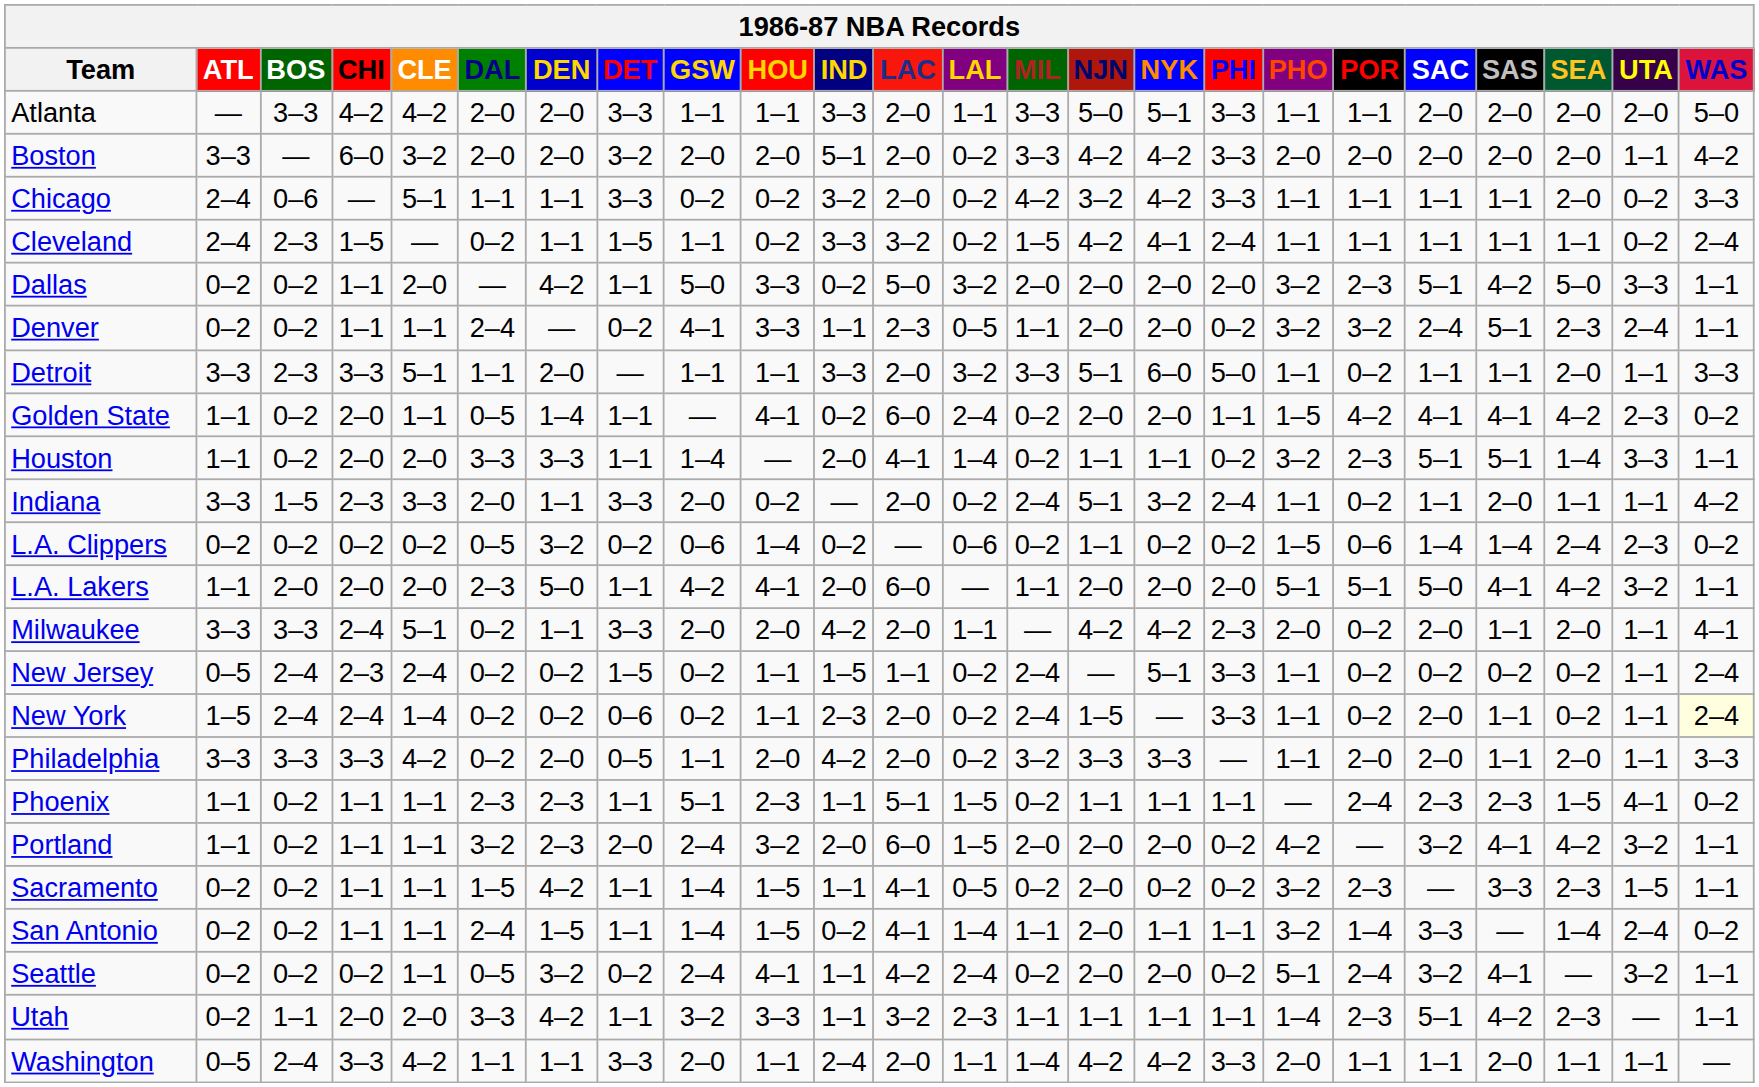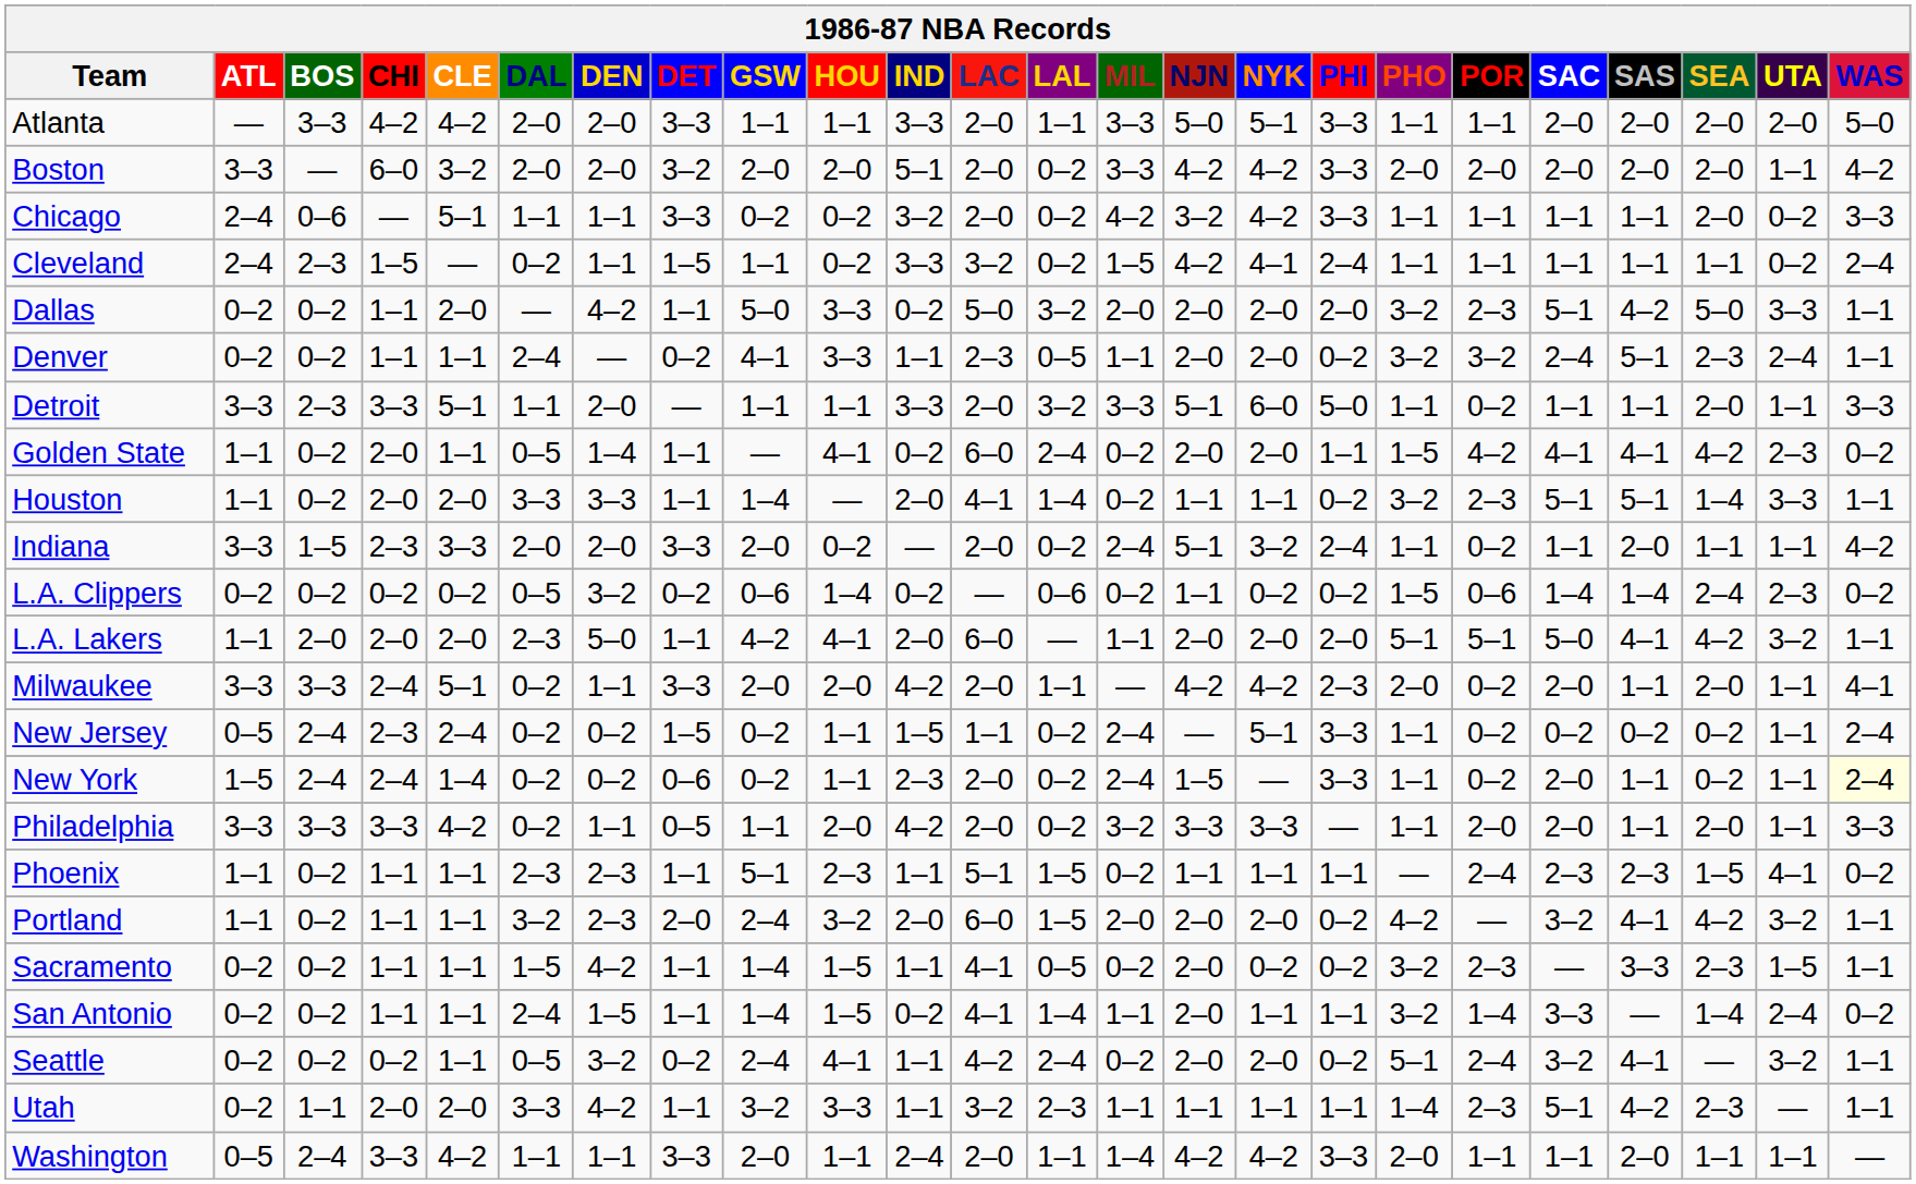 <table class="wikitable" style="font-size:95%; text-align:center;">
 <tr>
 <th colspan=24>1986-87 NBA Records</th>
 </tr>
 <tr>
 <th width=100>Team</th>
 <th style="background:#FF0000;color:#FFFFFF;width=35">ATL</th>
 <th style="background:#006400;color:#FFFFFF;width=35">BOS</th>
 <th style="background:#FF0000;color:#000000;width=35">CHI</th>
 <th style="background:#FF8C00;color:#FFFFFF;width=35">CLE</th>
 <th style="background:#008000;color:#00008B;width=35">DAL</th>
 <th style="background:#0000CD;color:#FFD700;width=35">DEN</th>
 <th style="background:#0000FF;color:#FF0000;width=35">DET</th>
 <th style="background:#0000FF;color:#FFD700;width=35">GSW</th>
 <th style="background:#FF0000;color:#FFD700;width=35">HOU</th>
 <th style="background:#000080;color:#FFD700;width=35">IND</th>
 <th style="background:#F9160D;color:#1A2E8B;width=35">LAC</th>
 <th style="background:#800080;color:#FFD700;width=35">LAL</th>
 <th style="background:#006400;color:#B22222;width=35">MIL</th>
 <th style="background:#B0170C;color:#00056D;width=35">NJN</th>
 <th style="background:#0000FF;color:#FF8C00;width=35">NYK</th>
 <th style="background:#FF0000;color:#0000FF;width=35">PHI</th>
 <th style="background:#800080;color:#FF4500;width=35">PHO</th>
 <th style="background:#000000;color:#FF0000;width=35">POR</th>
 <th style="background:#0000FF;color:#FFFFFF;width=35">SAC</th>
 <th style="background:#000000;color:#C0C0C0;width=35">SAS</th>
 <th style="background:#005831;color:#FFC322;width=35">SEA</th>
 <th style="background:#36004A;color:#FFFF00;width=35">UTA</th>
 <th style="background:#DC143C;color:#0000CD;width=35">WAS</th>
 </tr>
 <tr>
 <td style="text-align:left;">Atlanta</td>
 <td>—</td>
 <td>3–3</td>
 <td>4–2</td>
 <td>4–2</td>
 <td>2–0</td>
 <td>2–0</td>
 <td>3–3</td>
 <td>1–1</td>
 <td>1–1</td>
 <td>3–3</td>
 <td>2–0</td>
 <td>1–1</td>
 <td>3–3</td>
 <td>5–0</td>
 <td>5–1</td>
 <td>3–3</td>
 <td>1–1</td>
 <td>1–1</td>
 <td>2–0</td>
 <td>2–0</td>
 <td>2–0</td>
 <td>2–0</td>
 <td>5–0</td>
 </tr>
 <tr>
 <td style="text-align:left;"><a href='#'>Boston</a></td>
 <td>3–3</td>
 <td>—</td>
 <td>6–0</td>
 <td>3–2</td>
 <td>2–0</td>
 <td>2–0</td>
 <td>3–2</td>
 <td>2–0</td>
 <td>2–0</td>
 <td>5–1</td>
 <td>2–0</td>
 <td>0–2</td>
 <td>3–3</td>
 <td>4–2</td>
 <td>4–2</td>
 <td>3–3</td>
 <td>2–0</td>
 <td>2–0</td>
 <td>2–0</td>
 <td>2–0</td>
 <td>2–0</td>
 <td>1–1</td>
 <td>4–2</td>
 </tr>
 <tr>
 <td style="text-align:left;"><a href='#'>Chicago</a></td>
 <td>2–4</td>
 <td>0–6</td>
 <td>—</td>
 <td>5–1</td>
 <td>1–1</td>
 <td>1–1</td>
 <td>3–3</td>
 <td>0–2</td>
 <td>0–2</td>
 <td>3–2</td>
 <td>2–0</td>
 <td>0–2</td>
 <td>4–2</td>
 <td>3–2</td>
 <td>4–2</td>
 <td>3–3</td>
 <td>1–1</td>
 <td>1–1</td>
 <td>1–1</td>
 <td>1–1</td>
 <td>2–0</td>
 <td>0–2</td>
 <td>3–3</td>
 </tr>
 <tr>
 <td style="text-align:left;"><a href='#'>Cleveland</a></td>
 <td>2–4</td>
 <td>2–3</td>
 <td>1–5</td>
 <td>—</td>
 <td>0–2</td>
 <td>1–1</td>
 <td>1–5</td>
 <td>1–1</td>
 <td>0–2</td>
 <td>3–3</td>
 <td>3–2</td>
 <td>0–2</td>
 <td>1–5</td>
 <td>4–2</td>
 <td>4–1</td>
 <td>2–4</td>
 <td>1–1</td>
 <td>1–1</td>
 <td>1–1</td>
 <td>1–1</td>
 <td>1–1</td>
 <td>0–2</td>
 <td>2–4</td>
 </tr>
 <tr>
 <td style="text-align:left;"><a href='#'>Dallas</a></td>
 <td>0–2</td>
 <td>0–2</td>
 <td>1–1</td>
 <td>2–0</td>
 <td>—</td>
 <td>4–2</td>
 <td>1–1</td>
 <td>5–0</td>
 <td>3–3</td>
 <td>0–2</td>
 <td>5–0</td>
 <td>3–2</td>
 <td>2–0</td>
 <td>2–0</td>
 <td>2–0</td>
 <td>2–0</td>
 <td>3–2</td>
 <td>2–3</td>
 <td>5–1</td>
 <td>4–2</td>
 <td>5–0</td>
 <td>3–3</td>
 <td>1–1</td>
 </tr>
 <tr>
 <td style="text-align:left;"><a href='#'>Denver</a></td>
 <td>0–2</td>
 <td>0–2</td>
 <td>1–1</td>
 <td>1–1</td>
 <td>2–4</td>
 <td>—</td>
 <td>0–2</td>
 <td>4–1</td>
 <td>3–3</td>
 <td>1–1</td>
 <td>2–3</td>
 <td>0–5</td>
 <td>1–1</td>
 <td>2–0</td>
 <td>2–0</td>
 <td>0–2</td>
 <td>3–2</td>
 <td>3–2</td>
 <td>2–4</td>
 <td>5–1</td>
 <td>2–3</td>
 <td>2–4</td>
 <td>1–1</td>
 </tr>
 <tr>
 <td style="text-align:left;"><a href='#'>Detroit</a></td>
 <td>3–3</td>
 <td>2–3</td>
 <td>3–3</td>
 <td>5–1</td>
 <td>1–1</td>
 <td>2–0</td>
 <td>—</td>
 <td>1–1</td>
 <td>1–1</td>
 <td>3–3</td>
 <td>2–0</td>
 <td>3–2</td>
 <td>3–3</td>
 <td>5–1</td>
 <td>6–0</td>
 <td>5–0</td>
 <td>1–1</td>
 <td>0–2</td>
 <td>1–1</td>
 <td>1–1</td>
 <td>2–0</td>
 <td>1–1</td>
 <td>3–3</td>
 </tr>
 <tr>
 <td style="text-align:left;"><a href='#'>Golden State</a></td>
 <td>1–1</td>
 <td>0–2</td>
 <td>2–0</td>
 <td>1–1</td>
 <td>0–5</td>
 <td>1–4</td>
 <td>1–1</td>
 <td>—</td>
 <td>4–1</td>
 <td>0–2</td>
 <td>6–0</td>
 <td>2–4</td>
 <td>0–2</td>
 <td>2–0</td>
 <td>2–0</td>
 <td>1–1</td>
 <td>1–5</td>
 <td>4–2</td>
 <td>4–1</td>
 <td>4–1</td>
 <td>4–2</td>
 <td>2–3</td>
 <td>0–2</td>
 </tr>
 <tr>
 <td style="text-align:left;"><a href='#'>Houston</a></td>
 <td>1–1</td>
 <td>0–2</td>
 <td>2–0</td>
 <td>2–0</td>
 <td>3–3</td>
 <td>3–3</td>
 <td>1–1</td>
 <td>1–4</td>
 <td>—</td>
 <td>2–0</td>
 <td>4–1</td>
 <td>1–4</td>
 <td>0–2</td>
 <td>1–1</td>
 <td>1–1</td>
 <td>0–2</td>
 <td>3–2</td>
 <td>2–3</td>
 <td>5–1</td>
 <td>5–1</td>
 <td>1–4</td>
 <td>3–3</td>
 <td>1–1</td>
 </tr>
 <tr>
 <td style="text-align:left;"><a href='#'>Indiana</a></td>
 <td>3–3</td>
 <td>1–5</td>
 <td>2–3</td>
 <td>3–3</td>
 <td>2–0</td>
-<td>1–1</td>
+<td>2–0</td>
 <td>3–3</td>
 <td>2–0</td>
 <td>0–2</td>
 <td>—</td>
 <td>2–0</td>
 <td>0–2</td>
 <td>2–4</td>
 <td>5–1</td>
 <td>3–2</td>
 <td>2–4</td>
 <td>1–1</td>
 <td>0–2</td>
 <td>1–1</td>
 <td>2–0</td>
 <td>1–1</td>
 <td>1–1</td>
 <td>4–2</td>
 </tr>
 <tr>
 <td style="text-align:left;"><a href='#'>L.A. Clippers</a></td>
 <td>0–2</td>
 <td>0–2</td>
 <td>0–2</td>
 <td>0–2</td>
 <td>0–5</td>
 <td>3–2</td>
 <td>0–2</td>
 <td>0–6</td>
 <td>1–4</td>
 <td>0–2</td>
 <td>—</td>
 <td>0–6</td>
 <td>0–2</td>
 <td>1–1</td>
 <td>0–2</td>
 <td>0–2</td>
 <td>1–5</td>
 <td>0–6</td>
 <td>1–4</td>
 <td>1–4</td>
 <td>2–4</td>
 <td>2–3</td>
 <td>0–2</td>
 </tr>
 <tr>
 <td style="text-align:left;"><a href='#'>L.A. Lakers</a></td>
 <td>1–1</td>
 <td>2–0</td>
 <td>2–0</td>
 <td>2–0</td>
 <td>2–3</td>
 <td>5–0</td>
 <td>1–1</td>
 <td>4–2</td>
 <td>4–1</td>
 <td>2–0</td>
 <td>6–0</td>
 <td>—</td>
 <td>1–1</td>
 <td>2–0</td>
 <td>2–0</td>
 <td>2–0</td>
 <td>5–1</td>
 <td>5–1</td>
 <td>5–0</td>
 <td>4–1</td>
 <td>4–2</td>
 <td>3–2</td>
 <td>1–1</td>
 </tr>
 <tr>
 <td style="text-align:left;"><a href='#'>Milwaukee</a></td>
 <td>3–3</td>
 <td>3–3</td>
 <td>2–4</td>
 <td>5–1</td>
 <td>0–2</td>
 <td>1–1</td>
 <td>3–3</td>
 <td>2–0</td>
 <td>2–0</td>
 <td>4–2</td>
 <td>2–0</td>
 <td>1–1</td>
 <td>—</td>
 <td>4–2</td>
 <td>4–2</td>
 <td>2–3</td>
 <td>2–0</td>
 <td>0–2</td>
 <td>2–0</td>
 <td>1–1</td>
 <td>2–0</td>
 <td>1–1</td>
 <td>4–1</td>
 </tr>
 <tr>
 <td style="text-align:left;"><a href='#'>New Jersey</a></td>
 <td>0–5</td>
 <td>2–4</td>
 <td>2–3</td>
 <td>2–4</td>
 <td>0–2</td>
 <td>0–2</td>
 <td>1–5</td>
 <td>0–2</td>
 <td>1–1</td>
 <td>1–5</td>
 <td>1–1</td>
 <td>0–2</td>
 <td>2–4</td>
 <td>—</td>
 <td>5–1</td>
 <td>3–3</td>
 <td>1–1</td>
 <td>0–2</td>
 <td>0–2</td>
 <td>0–2</td>
 <td>0–2</td>
 <td>1–1</td>
 <td>2–4</td>
 </tr>
 <tr>
 <td style="text-align:left;"><a href='#'>New York</a></td>
 <td>1–5</td>
 <td>2–4</td>
 <td>2–4</td>
 <td>1–4</td>
 <td>0–2</td>
 <td>0–2</td>
 <td>0–6</td>
 <td>0–2</td>
 <td>1–1</td>
 <td>2–3</td>
 <td>2–0</td>
 <td>0–2</td>
 <td>2–4</td>
 <td>1–5</td>
 <td>—</td>
 <td>3–3</td>
 <td>1–1</td>
 <td>0–2</td>
 <td>2–0</td>
 <td>1–1</td>
 <td>0–2</td>
 <td>1–1</td>
 <td style="background: lightyellow;">2–4</td>
 </tr>
 <tr>
 <td style="text-align:left;"><a href='#'>Philadelphia</a></td>
 <td>3–3</td>
 <td>3–3</td>
 <td>3–3</td>
 <td>4–2</td>
 <td>0–2</td>
-<td>2–0</td>
+<td>1–1</td>
 <td>0–5</td>
 <td>1–1</td>
 <td>2–0</td>
 <td>4–2</td>
 <td>2–0</td>
 <td>0–2</td>
 <td>3–2</td>
 <td>3–3</td>
 <td>3–3</td>
 <td>—</td>
 <td>1–1</td>
 <td>2–0</td>
 <td>2–0</td>
 <td>1–1</td>
 <td>2–0</td>
 <td>1–1</td>
 <td>3–3</td>
 </tr>
 <tr>
 <td style="text-align:left;"><a href='#'>Phoenix</a></td>
 <td>1–1</td>
 <td>0–2</td>
 <td>1–1</td>
 <td>1–1</td>
 <td>2–3</td>
 <td>2–3</td>
 <td>1–1</td>
 <td>5–1</td>
 <td>2–3</td>
 <td>1–1</td>
 <td>5–1</td>
 <td>1–5</td>
 <td>0–2</td>
 <td>1–1</td>
 <td>1–1</td>
 <td>1–1</td>
 <td>—</td>
 <td>2–4</td>
 <td>2–3</td>
 <td>2–3</td>
 <td>1–5</td>
 <td>4–1</td>
 <td>0–2</td>
 </tr>
 <tr>
 <td style="text-align:left;"><a href='#'>Portland</a></td>
 <td>1–1</td>
 <td>0–2</td>
 <td>1–1</td>
 <td>1–1</td>
 <td>3–2</td>
 <td>2–3</td>
 <td>2–0</td>
 <td>2–4</td>
 <td>3–2</td>
 <td>2–0</td>
 <td>6–0</td>
 <td>1–5</td>
 <td>2–0</td>
 <td>2–0</td>
 <td>2–0</td>
 <td>0–2</td>
 <td>4–2</td>
 <td>—</td>
 <td>3–2</td>
 <td>4–1</td>
 <td>4–2</td>
 <td>3–2</td>
 <td>1–1</td>
 </tr>
 <tr>
 <td style="text-align:left;"><a href='#'>Sacramento</a></td>
 <td>0–2</td>
 <td>0–2</td>
 <td>1–1</td>
 <td>1–1</td>
 <td>1–5</td>
 <td>4–2</td>
 <td>1–1</td>
 <td>1–4</td>
 <td>1–5</td>
 <td>1–1</td>
 <td>4–1</td>
 <td>0–5</td>
 <td>0–2</td>
 <td>2–0</td>
 <td>0–2</td>
 <td>0–2</td>
 <td>3–2</td>
 <td>2–3</td>
 <td>—</td>
 <td>3–3</td>
 <td>2–3</td>
 <td>1–5</td>
 <td>1–1</td>
 </tr>
 <tr>
 <td style="text-align:left;"><a href='#'>San Antonio</a></td>
 <td>0–2</td>
 <td>0–2</td>
 <td>1–1</td>
 <td>1–1</td>
 <td>2–4</td>
 <td>1–5</td>
 <td>1–1</td>
 <td>1–4</td>
 <td>1–5</td>
 <td>0–2</td>
 <td>4–1</td>
 <td>1–4</td>
 <td>1–1</td>
 <td>2–0</td>
 <td>1–1</td>
 <td>1–1</td>
 <td>3–2</td>
 <td>1–4</td>
 <td>3–3</td>
 <td>—</td>
 <td>1–4</td>
 <td>2–4</td>
 <td>0–2</td>
 </tr>
 <tr>
 <td style="text-align:left;"><a href='#'>Seattle</a></td>
 <td>0–2</td>
 <td>0–2</td>
 <td>0–2</td>
 <td>1–1</td>
 <td>0–5</td>
 <td>3–2</td>
 <td>0–2</td>
 <td>2–4</td>
 <td>4–1</td>
 <td>1–1</td>
 <td>4–2</td>
 <td>2–4</td>
 <td>0–2</td>
 <td>2–0</td>
 <td>2–0</td>
 <td>0–2</td>
 <td>5–1</td>
 <td>2–4</td>
 <td>3–2</td>
 <td>4–1</td>
 <td>—</td>
 <td>3–2</td>
 <td>1–1</td>
 </tr>
 <tr>
 <td style="text-align:left;"><a href='#'>Utah</a></td>
 <td>0–2</td>
 <td>1–1</td>
 <td>2–0</td>
 <td>2–0</td>
 <td>3–3</td>
 <td>4–2</td>
 <td>1–1</td>
 <td>3–2</td>
 <td>3–3</td>
 <td>1–1</td>
 <td>3–2</td>
 <td>2–3</td>
 <td>1–1</td>
 <td>1–1</td>
 <td>1–1</td>
 <td>1–1</td>
 <td>1–4</td>
 <td>2–3</td>
 <td>5–1</td>
 <td>4–2</td>
 <td>2–3</td>
 <td>—</td>
 <td>1–1</td>
 </tr>
 <tr>
 <td style="text-align:left;"><a href='#'>Washington</a></td>
 <td>0–5</td>
 <td>2–4</td>
 <td>3–3</td>
 <td>4–2</td>
 <td>1–1</td>
 <td>1–1</td>
 <td>3–3</td>
 <td>2–0</td>
 <td>1–1</td>
 <td>2–4</td>
 <td>2–0</td>
 <td>1–1</td>
 <td>1–4</td>
 <td>4–2</td>
 <td>4–2</td>
 <td>3–3</td>
 <td>2–0</td>
 <td>1–1</td>
 <td>1–1</td>
 <td>2–0</td>
 <td>1–1</td>
 <td>1–1</td>
 <td>—</td>
 </tr>
 </table>
